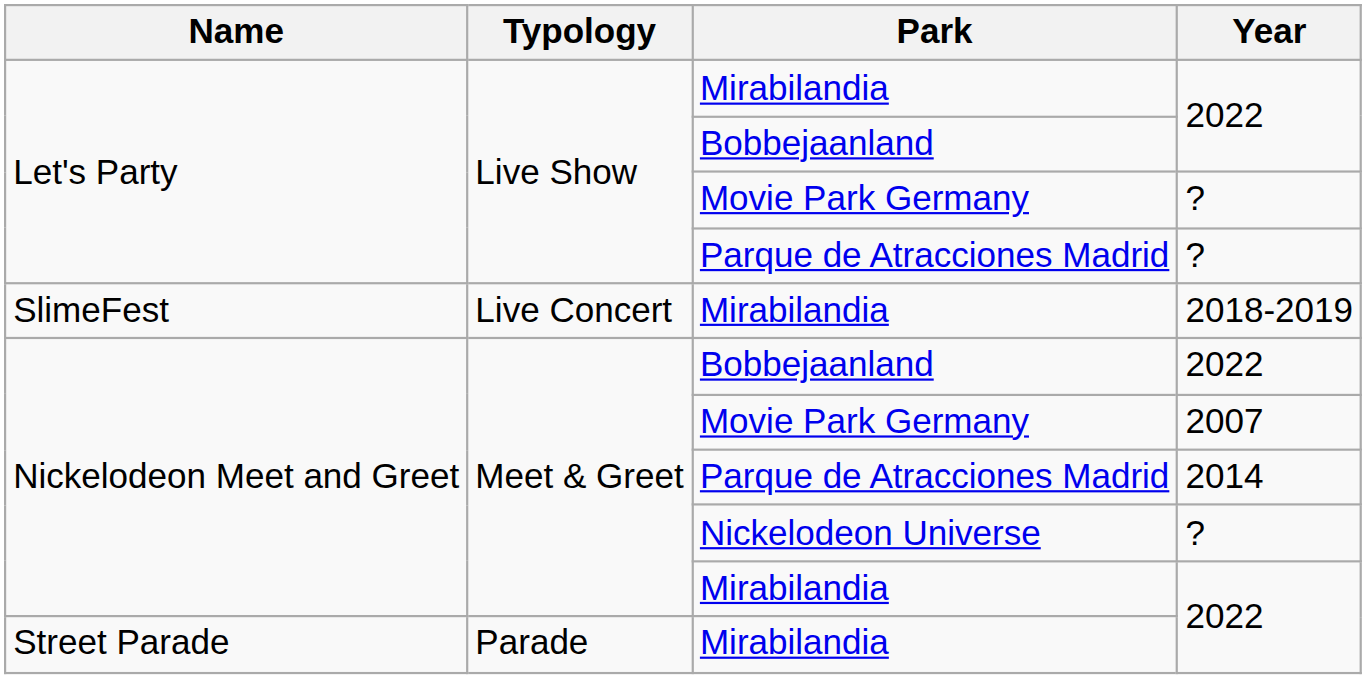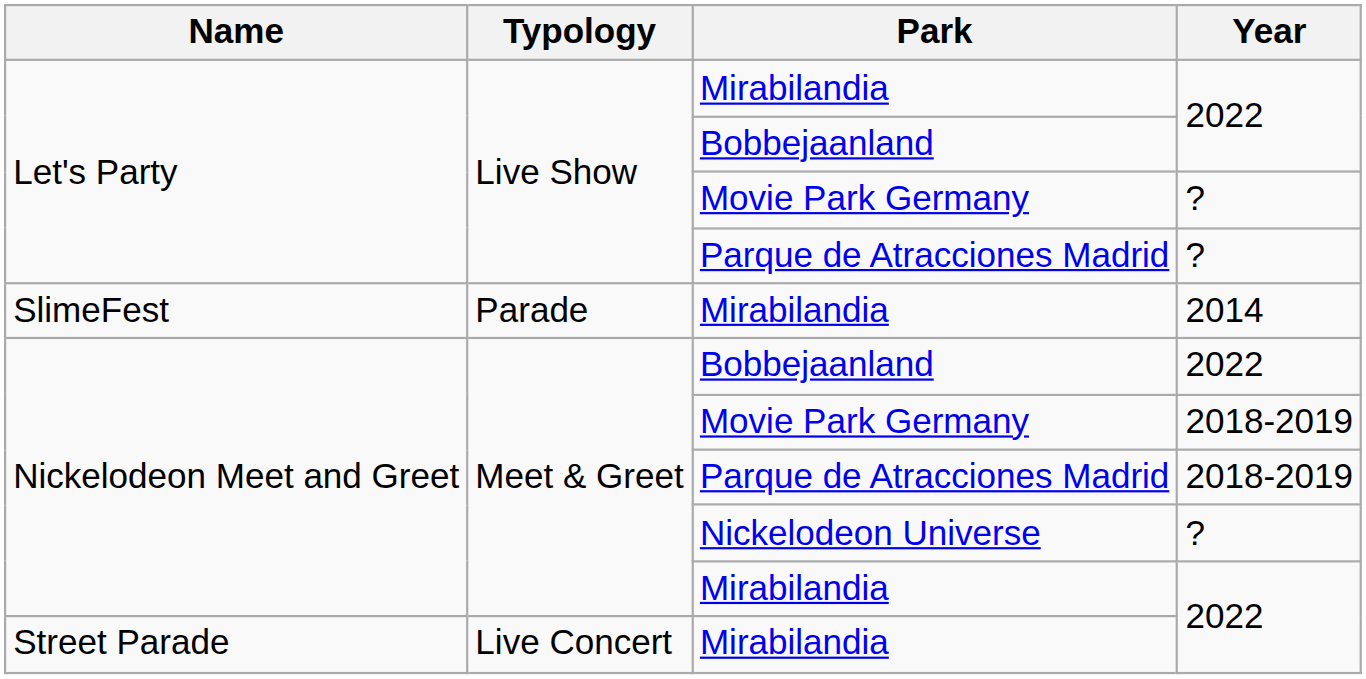 <table class="wikitable">
 <tr>
 <th>Name</th>
 <th>Typology</th>
 <th>Park</th>
 <th>Year</th>
 </tr>
 <tr>
 <td rowspan="4">Let's Party</td>
 <td rowspan="4">Live Show</td>
 <td><a href='#'>Mirabilandia</a></td>
 <td rowspan="2">2022</td>
 </tr>
 <tr>
 <td><a href='#'>Bobbejaanland</a></td>
 </tr>
 <tr>
 <td><a href='#'>Movie Park Germany</a></td>
 <td>?</td>
 </tr>
 <tr>
 <td><a href='#'>Parque de Atracciones Madrid</a></td>
 <td>?</td>
 </tr>
 <tr>
 <td>SlimeFest</td>
-<td>Live Concert</td>
+<td>Parade</td>
 <td rowspan="2"><a href='#'>Mirabilandia</a></td>
-<td>2018-2019</td>
+<td>2014</td>
 </tr>
 <tr>
 <td rowspan="6">Nickelodeon Meet and Greet</td>
 <td rowspan="6">Meet & Greet</td>
 <td rowspan="2">2022</td>
 </tr>
 <tr>
 <td><a href='#'>Bobbejaanland</a></td>
 </tr>
 <tr>
 <td><a href='#'>Movie Park Germany</a></td>
-<td>2007</td>
+<td>2018-2019</td>
 </tr>
 <tr>
 <td><a href='#'>Parque de Atracciones Madrid</a></td>
-<td>2014</td>
+<td>2018-2019</td>
 </tr>
 <tr>
 <td><a href='#'>Nickelodeon Universe</a></td>
 <td>?</td>
 </tr>
 <tr>
 <td><a href='#'>Mirabilandia</a></td>
 <td rowspan="2">2022</td>
 </tr>
 <tr>
 <td>Street Parade</td>
-<td>Parade</td>
+<td>Live Concert</td>
 <td><a href='#'>Mirabilandia</a></td>
 </tr>
 </table>
